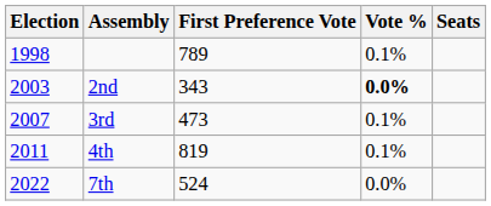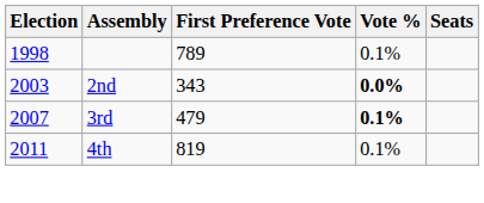 <table class="wikitable sortable" style="font-size:95%">
 <tr>
 <th>Election</th>
 <th>Assembly</th>
 <th>First Preference Vote</th>
 <th>Vote %</th>
 <th>Seats</th>
 </tr>
 <tr>
 <td><a href='#'>1998</a></td>
 <td></td>
 <td>789</td>
 <td>0.1%</td>
 <td></td>
 </tr>
 <tr>
 <td><a href='#'>2003</a></td>
 <td><a href='#'>2nd</a></td>
 <td>343</td>
 <td><strong>0.0%</strong></td>
 <td></td>
 </tr>
 <tr>
 <td><a href='#'>2007</a></td>
 <td><a href='#'>3rd</a></td>
-<td>473</td>
-<td>0.1%</td>
+<td>479</td>
+<td><strong>0.1%</strong></td>
 <td></td>
 </tr>
 <tr>
 <td><a href='#'>2011</a></td>
 <td><a href='#'>4th</a></td>
 <td>819</td>
 <td>0.1%</td>
 <td></td>
 </tr>
-<tr>
-<td><a href='#'>2022</a></td>
-<td><a href='#'>7th</a></td>
-<td>524</td>
-<td>0.0%</td>
-<td></td>
-</tr>
 </table>
